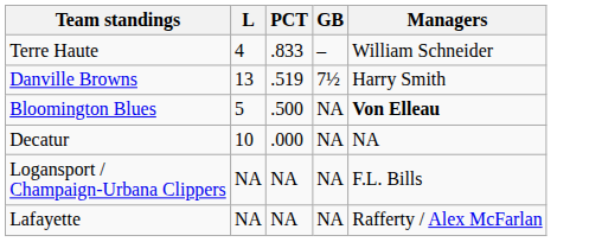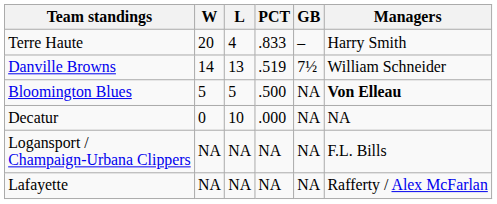 <table class="wikitable">
 <tr>
 <th>Team standings</th>
+<th>W</th>
 <th>L</th>
 <th>PCT</th>
 <th>GB</th>
 <th>Managers</th>
 </tr>
 <tr>
 <td>Terre Haute</td>
+<td>20</td>
 <td>4</td>
 <td>.833</td>
 <td>–</td>
+<td>Harry Smith</td>
+</tr>
+<tr>
+<td><a href='#'>Danville Browns</a></td>
+<td>14</td>
+<td>13</td>
+<td>.519</td>
+<td>7½</td>
 <td>William Schneider</td>
 </tr>
 <tr>
-<td><a href='#'>Danville Browns</a></td>
-<td>13</td>
-<td>.519</td>
-<td>7½</td>
-<td>Harry Smith</td>
-</tr>
-<tr>
 <td><a href='#'>Bloomington Blues</a></td>
+<td>5</td>
 <td>5</td>
 <td>.500</td>
 <td>NA</td>
 <td><strong>Von Elleau</strong></td>
 </tr>
 <tr>
 <td>Decatur</td>
+<td>0</td>
 <td>10</td>
 <td>.000</td>
 <td>NA</td>
 <td>NA</td>
 </tr>
 <tr>
 <td>Logansport /<br><a href='#'>Champaign-Urbana Clippers</a></td>
 <td>NA</td>
 <td>NA</td>
 <td>NA</td>
+<td>NA</td>
 <td>F.L. Bills</td>
 </tr>
 <tr>
 <td>Lafayette</td>
 <td>NA</td>
 <td>NA</td>
 <td>NA</td>
+<td>NA</td>
 <td>Rafferty / <a href='#'>Alex McFarlan</a></td>
 </tr>
 </table>
